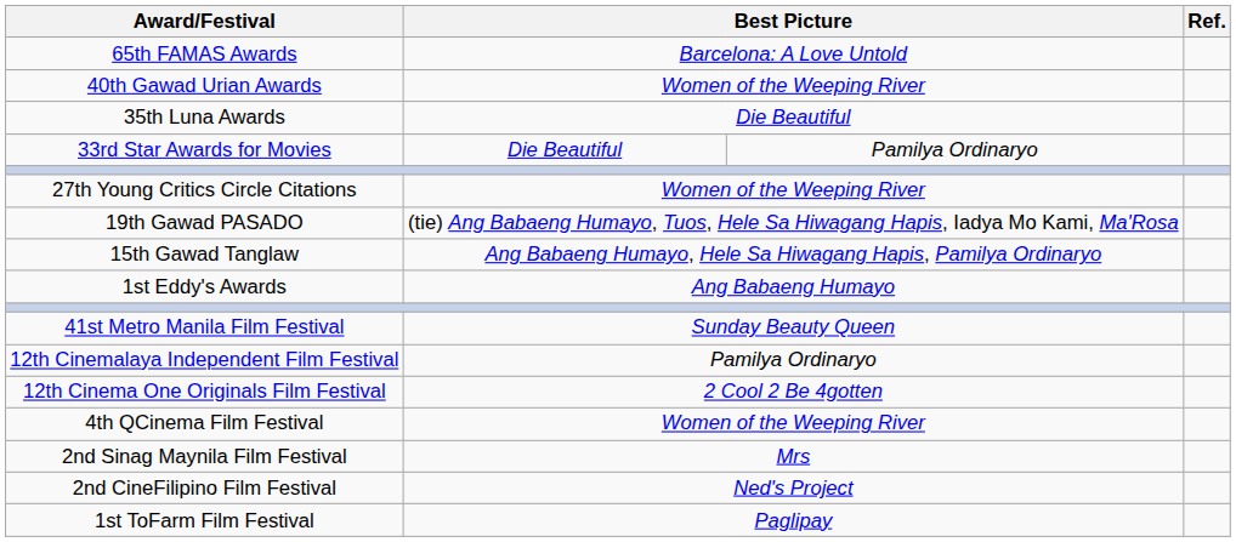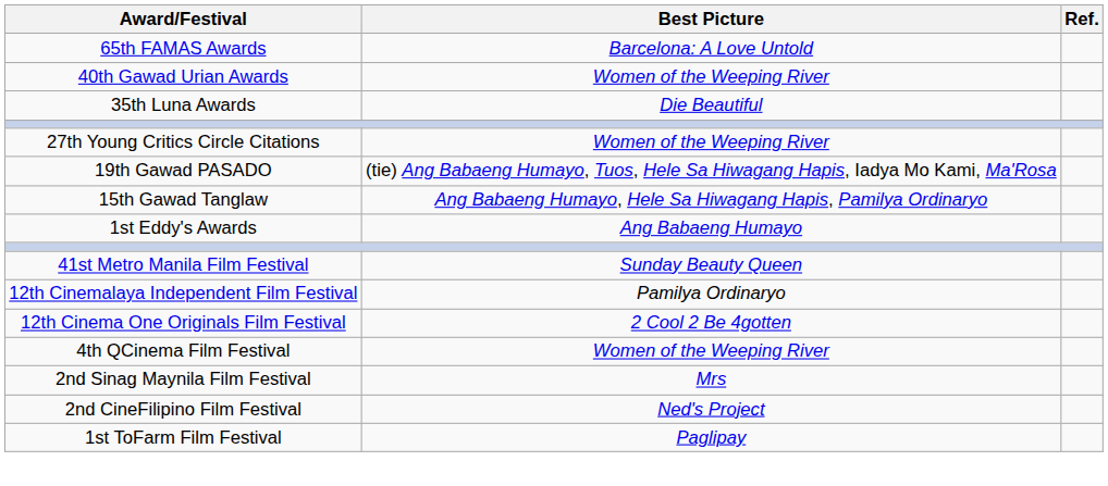 <table class="wikitable" style="text-align:center">
 <tr>
 <th>Award/Festival</th>
 <th colspan=2>Best Picture</th>
 <th>Ref.</th>
 </tr>
 <tr>
 <td><a href='#'>65th FAMAS Awards</a></td>
 <td colspan=2><em><a href='#'>Barcelona: A Love Untold</a></em></td>
 <td></td>
 </tr>
 <tr>
 <td><a href='#'>40th Gawad Urian Awards</a></td>
 <td colspan=2><em><a href='#'>Women of the Weeping River</a></em></td>
 <td></td>
 </tr>
 <tr>
 <td>35th Luna Awards</td>
 <td colspan=2><em><a href='#'>Die Beautiful</a></em></td>
-<td></td>
-</tr>
-<tr>
-<td><a href='#'>33rd Star Awards for Movies</a></td>
-<td><em><a href='#'>Die Beautiful</a></em></td>
-<td><em>Pamilya Ordinaryo</em></td>
 <td></td>
 </tr>
 <tr>
 <td style="background:#c5d2ea; text-align:center;" colspan=4></td>
 </tr>
 <tr>
 <td>27th Young Critics Circle Citations</td>
 <td colspan=2><em><a href='#'>Women of the Weeping River</a></em></td>
 <td></td>
 </tr>
 <tr>
 <td>19th Gawad PASADO</td>
 <td colspan=2>(tie) <em><a href='#'>Ang Babaeng Humayo</a></em>, <em><a href='#'>Tuos</a></em>, <em><a href='#'>Hele Sa Hiwagang Hapis</a></em>, Iadya Mo Kami, <em><a href='#'>Ma'Rosa</a></em></td>
 <td></td>
 </tr>
 <tr>
 <td>15th Gawad Tanglaw</td>
 <td colspan=2><em><a href='#'>Ang Babaeng Humayo</a></em>, <em><a href='#'>Hele Sa Hiwagang Hapis</a></em>, <em><a href='#'>Pamilya Ordinaryo</a></em></td>
 <td></td>
 </tr>
 <tr>
 <td>1st Eddy's Awards</td>
 <td colspan=2><em><a href='#'>Ang Babaeng Humayo</a></em></td>
 <td></td>
 </tr>
 <tr>
 <td style="background:#c5d2ea; text-align:center;" colspan=4></td>
 </tr>
 <tr>
 <td><a href='#'>41st Metro Manila Film Festival</a></td>
 <td colspan=2><em><a href='#'>Sunday Beauty Queen</a></em></td>
 <td></td>
 </tr>
 <tr>
 <td><a href='#'>12th Cinemalaya Independent Film Festival</a></td>
 <td colspan=2><em>Pamilya Ordinaryo</em></td>
 <td></td>
 </tr>
 <tr>
 <td><a href='#'>12th Cinema One Originals Film Festival</a></td>
 <td colspan=2><em><a href='#'>2 Cool 2 Be 4gotten</a></em></td>
 <td></td>
 </tr>
 <tr>
 <td>4th QCinema Film Festival</td>
 <td colspan=2><em><a href='#'>Women of the Weeping River</a></em></td>
 <td></td>
 </tr>
 <tr>
 <td>2nd Sinag Maynila Film Festival</td>
 <td colspan=2><em><a href='#'>Mrs</a></em></td>
 <td></td>
 </tr>
 <tr>
 <td>2nd CineFilipino Film Festival</td>
 <td colspan=2><em><a href='#'>Ned's Project</a></em></td>
 <td></td>
 </tr>
 <tr>
 <td>1st ToFarm Film Festival</td>
 <td colspan=2><em><a href='#'>Paglipay</a></em></td>
 <td></td>
 </tr>
 </table>
